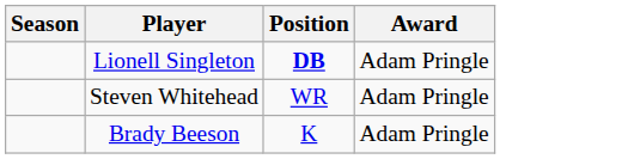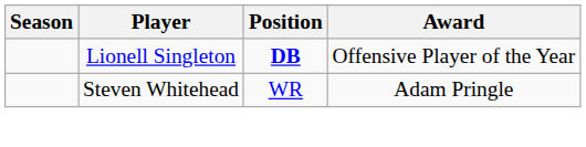 <table class="wikitable" style="text-align:center">
 <tr bgcolor="#efefef">
 <th>Season</th>
 <th>Player</th>
 <th>Position</th>
 <th>Award</th>
 </tr>
 <tr>
 <td></td>
 <td><a href='#'>Lionell Singleton</a></td>
 <td><strong><a href='#'>DB</a></strong></td>
-<td>Adam Pringle</td>
+<td>Offensive Player of the Year</td>
 </tr>
 <tr>
 <td></td>
 <td>Steven Whitehead</td>
 <td><a href='#'>WR</a></td>
 <td>Adam Pringle</td>
 </tr>
-<tr>
-<td></td>
-<td><a href='#'>Brady Beeson</a></td>
-<td><a href='#'>K</a></td>
-<td>Adam Pringle</td>
-</tr>
 </table>
